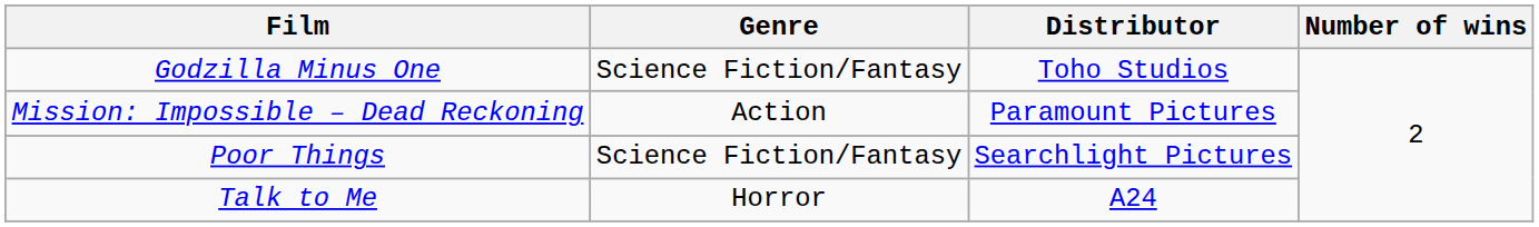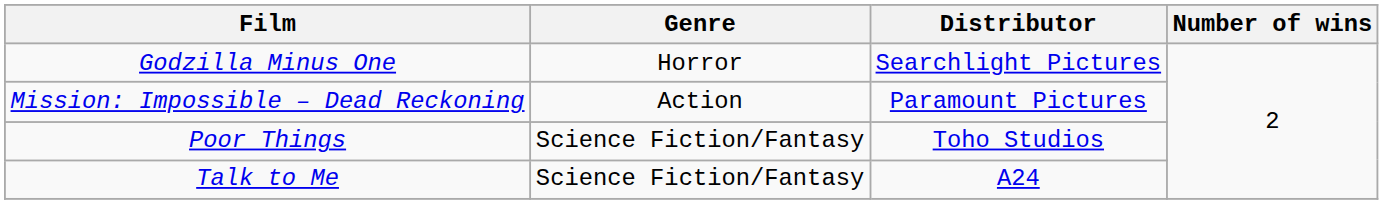 <table class="wikitable">
 <tr>
 <th>Film</th>
 <th>Genre</th>
 <th>Distributor</th>
 <th>Number of wins</th>
 </tr>
 <tr style="text-align:center">
 <td><em><a href='#'>Godzilla Minus One</a></em></td>
-<td>Science Fiction/Fantasy</td>
-<td><a href='#'>Toho Studios</a></td>
+<td>Horror</td>
+<td><a href='#'>Searchlight Pictures</a></td>
 <td rowspan="4">2</td>
 </tr>
 <tr style="text-align:center">
 <td><em><a href='#'>Mission: Impossible – Dead Reckoning</a></em></td>
 <td>Action</td>
 <td><a href='#'>Paramount Pictures</a></td>
 </tr>
 <tr style="text-align:center">
 <td><em><a href='#'>Poor Things</a></em></td>
 <td>Science Fiction/Fantasy</td>
-<td><a href='#'>Searchlight Pictures</a></td>
+<td><a href='#'>Toho Studios</a></td>
 </tr>
 <tr style="text-align:center">
 <td><em><a href='#'>Talk to Me</a></em></td>
-<td>Horror</td>
+<td>Science Fiction/Fantasy</td>
 <td><a href='#'>A24</a></td>
 </tr>
 </table>
